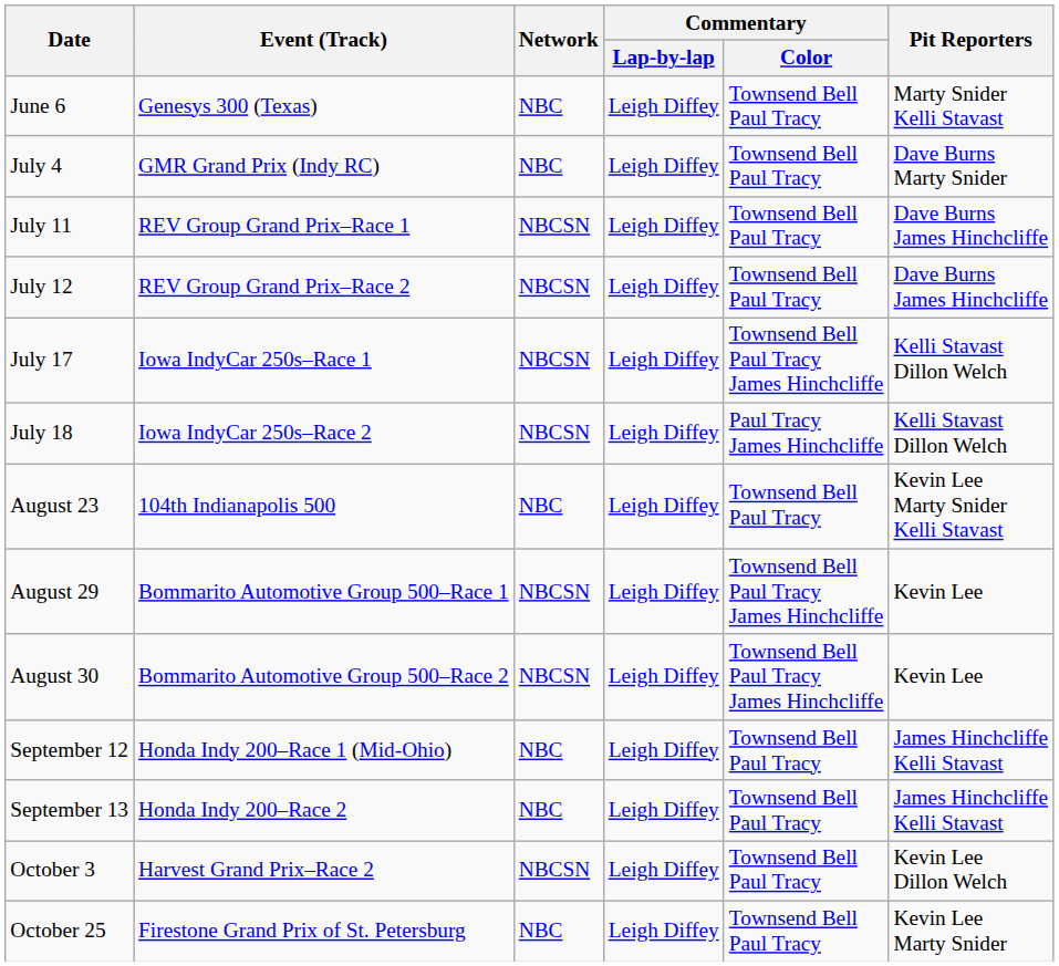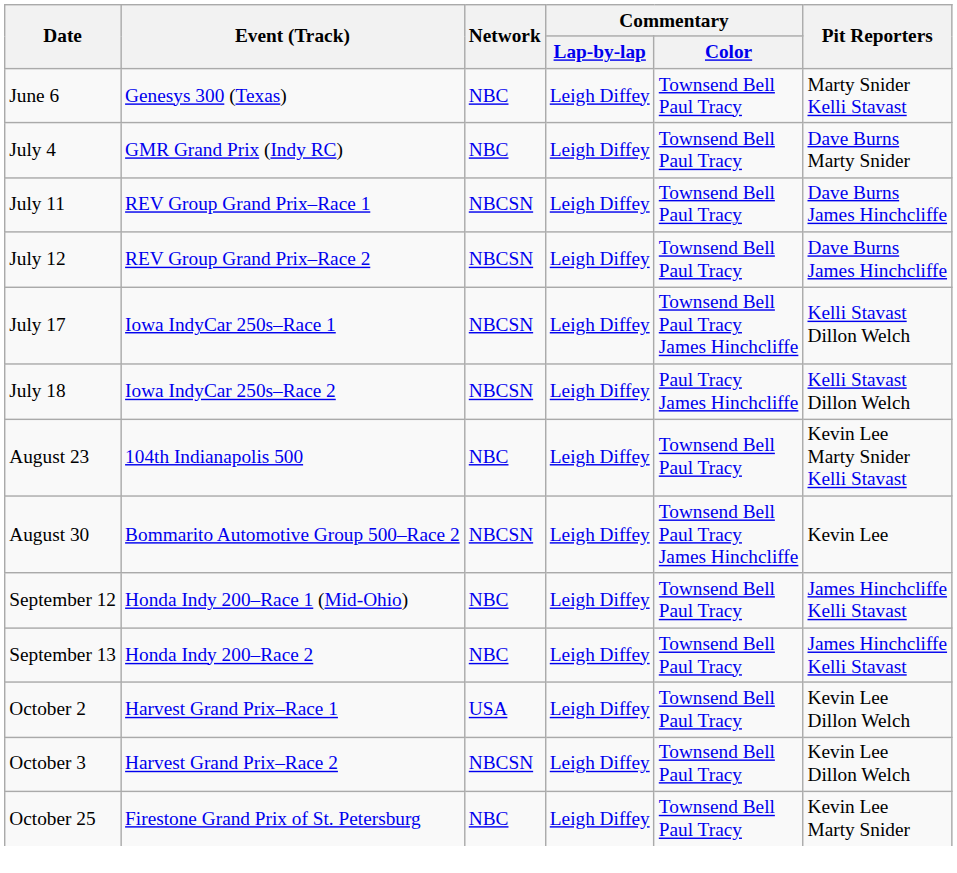 <table class="wikitable" style="font-size: 85%;">
 <tr>
 <th rowspan=2>Date</th>
 <th rowspan=2>Event (Track)</th>
 <th rowspan=2>Network</th>
 <th colspan=2>Commentary</th>
 <th rowspan=2>Pit Reporters</th>
 </tr>
 <tr>
 <th><a href='#'>Lap-by-lap</a></th>
 <th><a href='#'>Color</a></th>
 </tr>
 <tr>
 <td>June 6</td>
 <td><a href='#'>Genesys 300</a> (<a href='#'>Texas</a>)</td>
 <td><a href='#'>NBC</a></td>
 <td><a href='#'>Leigh Diffey</a></td>
 <td><a href='#'>Townsend Bell</a><br><a href='#'>Paul Tracy</a></td>
 <td>Marty Snider<br><a href='#'>Kelli Stavast</a></td>
 </tr>
 <tr>
 <td>July 4</td>
 <td><a href='#'>GMR Grand Prix</a> (<a href='#'>Indy RC</a>)</td>
 <td><a href='#'>NBC</a></td>
 <td><a href='#'>Leigh Diffey</a></td>
 <td><a href='#'>Townsend Bell</a><br><a href='#'>Paul Tracy</a></td>
 <td><a href='#'>Dave Burns</a><br>Marty Snider</td>
 </tr>
 <tr>
 <td>July 11</td>
 <td><a href='#'>REV Group Grand Prix–Race 1</a></td>
 <td><a href='#'>NBCSN</a></td>
 <td><a href='#'>Leigh Diffey</a></td>
 <td><a href='#'>Townsend Bell</a><br><a href='#'>Paul Tracy</a></td>
 <td><a href='#'>Dave Burns</a><br><a href='#'>James Hinchcliffe</a></td>
 </tr>
 <tr>
 <td>July 12</td>
 <td><a href='#'>REV Group Grand Prix–Race 2</a></td>
 <td><a href='#'>NBCSN</a></td>
 <td><a href='#'>Leigh Diffey</a></td>
 <td><a href='#'>Townsend Bell</a><br><a href='#'>Paul Tracy</a></td>
 <td><a href='#'>Dave Burns</a><br><a href='#'>James Hinchcliffe</a></td>
 </tr>
 <tr>
 <td>July 17</td>
 <td><a href='#'>Iowa IndyCar 250s–Race 1</a></td>
 <td><a href='#'>NBCSN</a></td>
 <td><a href='#'>Leigh Diffey</a></td>
 <td><a href='#'>Townsend Bell</a><br><a href='#'>Paul Tracy</a><br><a href='#'>James Hinchcliffe</a></td>
 <td><a href='#'>Kelli Stavast</a><br>Dillon Welch</td>
 </tr>
 <tr>
 <td>July 18</td>
 <td><a href='#'>Iowa IndyCar 250s–Race 2</a></td>
 <td><a href='#'>NBCSN</a></td>
 <td><a href='#'>Leigh Diffey</a></td>
 <td><a href='#'>Paul Tracy</a><br><a href='#'>James Hinchcliffe</a></td>
 <td><a href='#'>Kelli Stavast</a><br>Dillon Welch</td>
 </tr>
 <tr>
 <td>August 23</td>
 <td><a href='#'>104th Indianapolis 500</a></td>
 <td><a href='#'>NBC</a></td>
 <td><a href='#'>Leigh Diffey</a></td>
 <td><a href='#'>Townsend Bell</a><br><a href='#'>Paul Tracy</a></td>
 <td>Kevin Lee<br>Marty Snider<br><a href='#'>Kelli Stavast</a></td>
 </tr>
 <tr>
-<td>August 29</td>
-<td><a href='#'>Bommarito Automotive Group 500–Race 1</a></td>
-<td><a href='#'>NBCSN</a></td>
-<td><a href='#'>Leigh Diffey</a></td>
-<td><a href='#'>Townsend Bell</a><br><a href='#'>Paul Tracy</a><br><a href='#'>James Hinchcliffe</a></td>
-<td>Kevin Lee</td>
-</tr>
-<tr>
 <td>August 30</td>
 <td><a href='#'>Bommarito Automotive Group 500–Race 2</a></td>
 <td><a href='#'>NBCSN</a></td>
 <td><a href='#'>Leigh Diffey</a></td>
 <td><a href='#'>Townsend Bell</a><br><a href='#'>Paul Tracy</a><br><a href='#'>James Hinchcliffe</a></td>
 <td>Kevin Lee</td>
 </tr>
 <tr>
 <td>September 12</td>
 <td><a href='#'>Honda Indy 200–Race 1</a> (<a href='#'>Mid-Ohio</a>)</td>
 <td><a href='#'>NBC</a></td>
 <td><a href='#'>Leigh Diffey</a></td>
 <td><a href='#'>Townsend Bell</a><br><a href='#'>Paul Tracy</a></td>
 <td><a href='#'>James Hinchcliffe</a><br><a href='#'>Kelli Stavast</a></td>
 </tr>
 <tr>
 <td>September 13</td>
 <td><a href='#'>Honda Indy 200–Race 2</a></td>
 <td><a href='#'>NBC</a></td>
 <td><a href='#'>Leigh Diffey</a></td>
 <td><a href='#'>Townsend Bell</a><br><a href='#'>Paul Tracy</a></td>
 <td><a href='#'>James Hinchcliffe</a><br><a href='#'>Kelli Stavast</a></td>
 </tr>
 <tr>
+<td>October 2</td>
+<td><a href='#'>Harvest Grand Prix–Race 1</a></td>
+<td><a href='#'>USA</a></td>
+<td><a href='#'>Leigh Diffey</a></td>
+<td><a href='#'>Townsend Bell</a><br><a href='#'>Paul Tracy</a></td>
+<td>Kevin Lee<br>Dillon Welch</td>
+</tr>
+<tr>
 <td>October 3</td>
 <td><a href='#'>Harvest Grand Prix–Race 2</a></td>
 <td><a href='#'>NBCSN</a></td>
 <td><a href='#'>Leigh Diffey</a></td>
 <td><a href='#'>Townsend Bell</a><br><a href='#'>Paul Tracy</a></td>
 <td>Kevin Lee<br>Dillon Welch</td>
 </tr>
 <tr>
 <td>October 25</td>
 <td><a href='#'>Firestone Grand Prix of St. Petersburg</a></td>
 <td><a href='#'>NBC</a></td>
 <td><a href='#'>Leigh Diffey</a></td>
 <td><a href='#'>Townsend Bell</a><br><a href='#'>Paul Tracy</a></td>
 <td>Kevin Lee<br>Marty Snider</td>
 </tr>
 </table>
